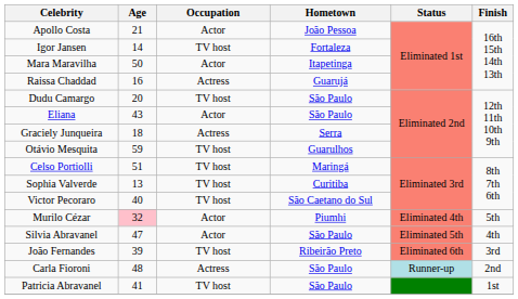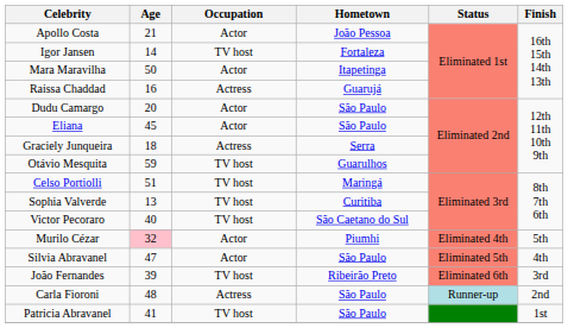 <table class="wikitable" style="text-align:center; width:60%;">
 <tr>
 <th width=150>Celebrity</th>
 <th width=045>Age</th>
 <th width=150>Occupation</th>
 <th width=160>Hometown</th>
 <th width=105>Status</th>
 <th width=050>Finish</th>
 </tr>
 <tr>
 <td>Apollo Costa</td>
 <td>21</td>
 <td>Actor</td>
 <td><a href='#'>João Pessoa</a></td>
 <td rowspan=4 bgcolor=FA8072>Eliminated 1st</td>
 <td rowspan=4>16th<br>15th<br>14th<br>13th</td>
 </tr>
 <tr>
 <td>Igor Jansen</td>
 <td>14</td>
 <td>TV host</td>
 <td><a href='#'>Fortaleza</a></td>
 </tr>
 <tr>
 <td>Mara Maravilha</td>
 <td>50</td>
 <td>Actor</td>
 <td><a href='#'>Itapetinga</a></td>
 </tr>
 <tr>
 <td>Raissa Chaddad</td>
 <td>16</td>
 <td>Actress</td>
 <td><a href='#'>Guarujá</a></td>
 </tr>
 <tr>
 <td>Dudu Camargo</td>
 <td>20</td>
-<td>TV host</td>
+<td>Actor</td>
 <td><a href='#'>São Paulo</a></td>
 <td rowspan=4 bgcolor=FA8072>Eliminated 2nd</td>
 <td rowspan=4>12th<br>11th<br>10th<br>9th</td>
 </tr>
 <tr>
 <td><a href='#'>Eliana</a></td>
-<td>43</td>
+<td>45</td>
 <td>Actor</td>
 <td><a href='#'>São Paulo</a></td>
 </tr>
 <tr>
 <td>Graciely Junqueira</td>
 <td>18</td>
 <td>Actress</td>
 <td><a href='#'>Serra</a></td>
 </tr>
 <tr>
 <td>Otávio Mesquita</td>
 <td>59</td>
 <td>TV host</td>
 <td><a href='#'>Guarulhos</a></td>
 </tr>
 <tr>
 <td><a href='#'>Celso Portiolli</a></td>
 <td>51</td>
 <td>TV host</td>
 <td><a href='#'>Maringá</a></td>
 <td rowspan=3 bgcolor=FA8072>Eliminated 3rd</td>
 <td rowspan=3>8th<br>7th<br>6th</td>
 </tr>
 <tr>
 <td>Sophia Valverde</td>
 <td>13</td>
 <td>TV host</td>
 <td><a href='#'>Curitiba</a></td>
 </tr>
 <tr>
 <td>Victor Pecoraro</td>
 <td>40</td>
 <td>TV host</td>
 <td><a href='#'>São Caetano do Sul</a></td>
 </tr>
 <tr>
 <td>Murilo Cézar</td>
 <td style="background: pink;">32</td>
 <td>Actor</td>
 <td><a href='#'>Piumhi</a></td>
 <td bgcolor=FA8072>Eliminated 4th</td>
 <td>5th</td>
 </tr>
 <tr>
 <td>Silvia Abravanel</td>
 <td>47</td>
 <td>Actor</td>
 <td><a href='#'>São Paulo</a></td>
 <td bgcolor=FA8072>Eliminated 5th</td>
 <td>4th</td>
 </tr>
 <tr>
 <td>João Fernandes</td>
 <td>39</td>
 <td>TV host</td>
 <td><a href='#'>Ribeirão Preto</a></td>
 <td bgcolor=FA8072>Eliminated 6th</td>
 <td>3rd</td>
 </tr>
 <tr>
 <td>Carla Fioroni</td>
 <td>48</td>
 <td>Actress</td>
 <td><a href='#'>São Paulo</a></td>
 <td bgcolor=B0E0E6>Runner-up</td>
 <td>2nd</td>
 </tr>
 <tr>
 <td>Patricia Abravanel</td>
 <td>41</td>
 <td>TV host</td>
 <td><a href='#'>São Paulo</a></td>
 <td bgcolor=008000></td>
 <td>1st</td>
 </tr>
 <tr>
 </tr>
 </table>
